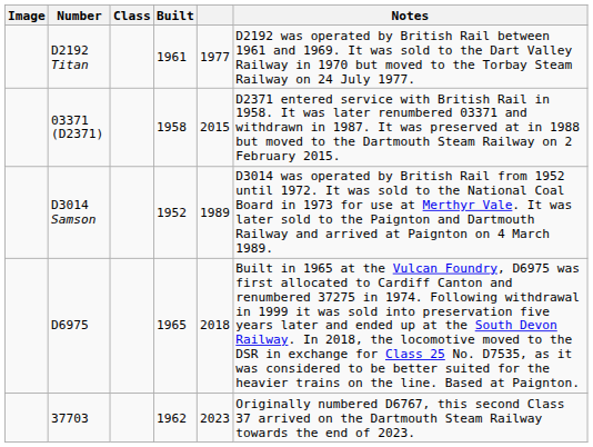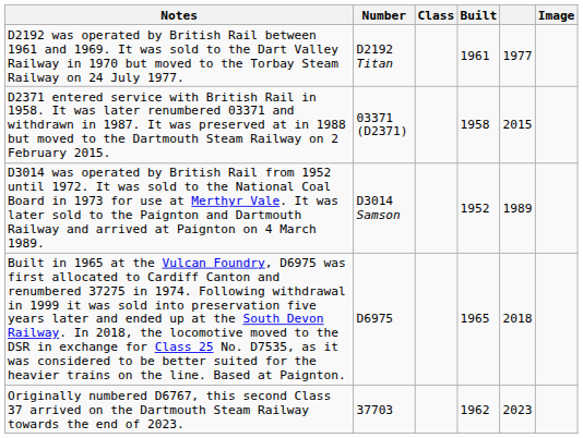 <table class="wikitable sortable">
 <tr>
-<th class=unsortable>Image</th>
+<th class=unsortable>Notes</th>
 <th>Number</th>
 <th>Class</th>
 <th>Built</th>
 <th></th>
-<th class=unsortable>Notes</th>
+<th class=unsortable>Image</th>
 </tr>
 <tr>
-<td></td>
+<td>D2192 was operated by British Rail between 1961 and 1969. It was sold to the Dart Valley Railway in 1970 but moved to the Torbay Steam Railway on 24 July 1977.</td>
 <td>D2192 <em>Titan</em></td>
 <td></td>
 <td>1961</td>
 <td>1977</td>
-<td>D2192 was operated by British Rail between 1961 and 1969. It was sold to the Dart Valley Railway in 1970 but moved to the Torbay Steam Railway on 24 July 1977.</td>
+<td></td>
 </tr>
 <tr>
-<td></td>
+<td>D2371 entered service with British Rail in 1958. It was later renumbered 03371 and withdrawn in 1987. It was preserved at  in 1988 but moved to the Dartmouth Steam Railway on 2 February 2015.</td>
 <td>03371 (D2371)</td>
 <td></td>
 <td>1958</td>
 <td>2015</td>
-<td>D2371 entered service with British Rail in 1958. It was later renumbered 03371 and withdrawn in 1987. It was preserved at  in 1988 but moved to the Dartmouth Steam Railway on 2 February 2015.</td>
+<td></td>
 </tr>
 <tr>
-<td></td>
+<td>D3014 was operated by British Rail from 1952 until 1972. It was sold to the National Coal Board in 1973 for use at <a href='#'>Merthyr Vale</a>. It was later sold to the Paignton and Dartmouth Railway and arrived at Paignton on 4 March 1989.</td>
 <td>D3014 <em>Samson</em></td>
 <td></td>
 <td>1952</td>
 <td>1989</td>
-<td>D3014 was operated by British Rail from 1952 until 1972. It was sold to the National Coal Board in 1973 for use at <a href='#'>Merthyr Vale</a>. It was later sold to the Paignton and Dartmouth Railway and arrived at Paignton on 4 March 1989.</td>
+<td></td>
 </tr>
 <tr>
-<td></td>
+<td>Built in 1965 at the <a href='#'>Vulcan Foundry</a>, D6975 was first allocated to Cardiff Canton and renumbered 37275 in 1974. Following withdrawal in 1999 it was sold into preservation five years later and ended up at the <a href='#'>South Devon Railway</a>. In 2018, the locomotive moved to the DSR in exchange for <a href='#'>Class 25</a> No. D7535, as it was considered to be better suited for the heavier trains on the line. Based at Paignton.</td>
 <td>D6975</td>
 <td></td>
 <td>1965</td>
 <td>2018</td>
-<td>Built in 1965 at the <a href='#'>Vulcan Foundry</a>, D6975 was first allocated to Cardiff Canton and renumbered 37275 in 1974. Following withdrawal in 1999 it was sold into preservation five years later and ended up at the <a href='#'>South Devon Railway</a>. In 2018, the locomotive moved to the DSR in exchange for <a href='#'>Class 25</a> No. D7535, as it was considered to be better suited for the heavier trains on the line. Based at Paignton.</td>
+<td></td>
 </tr>
 <tr>
-<td></td>
+<td>Originally numbered D6767, this second Class 37 arrived on the Dartmouth Steam Railway towards the end of 2023.</td>
 <td>37703</td>
 <td></td>
 <td>1962</td>
 <td>2023</td>
-<td>Originally numbered D6767, this second Class 37 arrived on the Dartmouth Steam Railway towards the end of 2023.</td>
+<td></td>
 </tr>
 </table>
